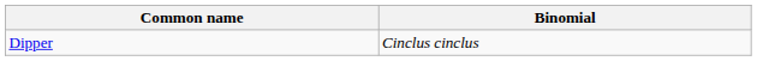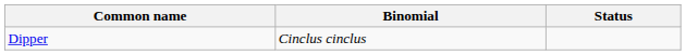 <table style="width:60%;" class="wikitable">
 <tr>
 <th width=40%>Common name</th>
 <th width=40%>Binomial</th>
+<th width=20%>Status</th>
 </tr>
 <tr>
 <td><a href='#'>Dipper</a></td>
 <td><em>Cinclus cinclus</em></td>
+<td></td>
 </tr>
 </table>
